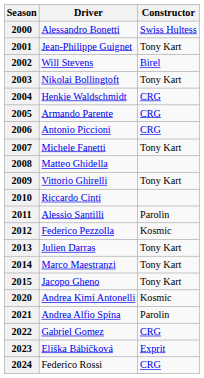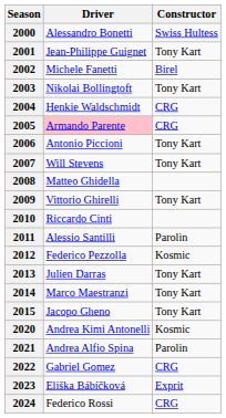 <table class="wikitable" style="font-size: 95%;">
 <tr>
 <th>Season</th>
 <th>Driver</th>
 <th>Constructor</th>
 </tr>
 <tr>
 <th>2000</th>
 <td> <a href='#'>Alessandro Bonetti</a></td>
 <td><a href='#'>Swiss Hultess</a></td>
 </tr>
 <tr>
 <th>2001</th>
 <td> <a href='#'>Jean-Philippe Guignet</a></td>
 <td>Tony Kart</td>
 </tr>
 <tr>
 <th>2002</th>
-<td> <a href='#'>Will Stevens</a></td>
+<td> <a href='#'>Michele Fanetti</a></td>
 <td><a href='#'>Birel</a></td>
 </tr>
 <tr>
 <th>2003</th>
 <td> <a href='#'>Nikolai Bollingtoft</a></td>
 <td>Tony Kart</td>
 </tr>
 <tr>
 <th>2004</th>
 <td> <a href='#'>Henkie Waldschmidt</a></td>
 <td><a href='#'>CRG</a></td>
 </tr>
 <tr>
 <th>2005</th>
-<td> <a href='#'>Armando Parente</a></td>
+<td style="background: pink;"> <a href='#'>Armando Parente</a></td>
 <td><a href='#'>CRG</a></td>
 </tr>
 <tr>
 <th>2006</th>
 <td> <a href='#'>Antonio Piccioni</a></td>
-<td><a href='#'>CRG</a></td>
+<td>Tony Kart</td>
 </tr>
 <tr>
 <th>2007</th>
-<td> <a href='#'>Michele Fanetti</a></td>
+<td> <a href='#'>Will Stevens</a></td>
 <td>Tony Kart</td>
 </tr>
 <tr>
 <th>2008</th>
 <td> <a href='#'>Matteo Ghidella</a></td>
 <td></td>
 </tr>
 <tr>
 <th>2009</th>
 <td> <a href='#'>Vittorio Ghirelli</a></td>
 <td>Tony Kart</td>
 </tr>
 <tr>
 <th>2010</th>
 <td> <a href='#'>Riccardo Cinti</a></td>
 <td></td>
 </tr>
 <tr>
 <th>2011</th>
 <td> <a href='#'>Alessio Santilli</a></td>
 <td>Parolin</td>
 </tr>
 <tr>
 <th>2012</th>
 <td> <a href='#'>Federico Pezzolla</a></td>
 <td>Kosmic</td>
 </tr>
 <tr>
 <th>2013</th>
 <td> <a href='#'>Julien Darras</a></td>
 <td>Tony Kart</td>
 </tr>
 <tr>
 <th>2014</th>
 <td> <a href='#'>Marco Maestranzi</a></td>
 <td>Tony Kart</td>
 </tr>
 <tr>
 <th>2015</th>
 <td> <a href='#'>Jacopo Gheno</a></td>
 <td>Tony Kart</td>
 </tr>
 <tr>
 <th>2020</th>
 <td> <a href='#'>Andrea Kimi Antonelli</a></td>
 <td>Kosmic</td>
 </tr>
 <tr>
 <th>2021</th>
 <td> <a href='#'>Andrea Alfio Spina</a></td>
 <td>Parolin</td>
 </tr>
 <tr>
 <th>2022</th>
 <td> <a href='#'>Gabriel Gomez</a></td>
 <td><a href='#'>CRG</a></td>
 </tr>
 <tr>
 <th>2023</th>
 <td> <a href='#'>Eliška Bábíčková</a></td>
 <td><a href='#'>Exprit</a></td>
 </tr>
 <tr>
 <th>2024</th>
 <td> Federico Rossi</td>
 <td><a href='#'>CRG</a></td>
 </tr>
 </table>
